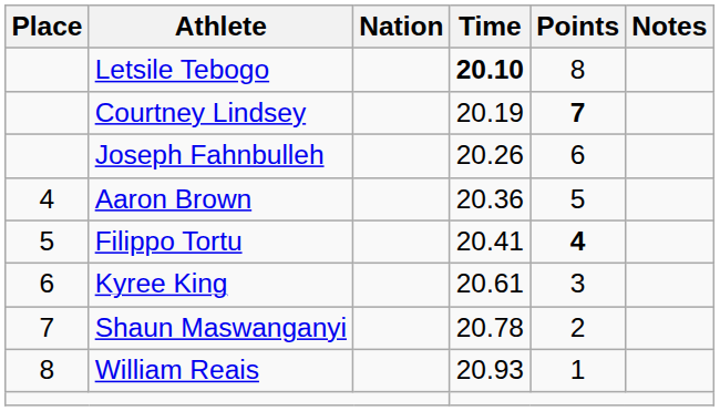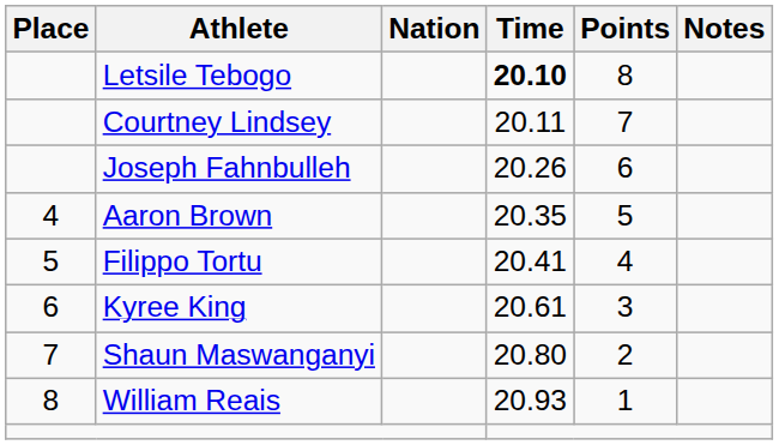 <table class="wikitable mw-datatable sortable" style="text-align:center;">
 <tr>
 <th scope="col">Place</th>
 <th scope="col">Athlete</th>
 <th scope="col">Nation</th>
 <th scope="col">Time</th>
 <th scope="col">Points</th>
 <th scope="col">Notes</th>
 </tr>
 <tr>
 <td></td>
 <td align="left"><a href='#'>Letsile Tebogo</a></td>
 <td align="left"></td>
 <td><strong>20.10</strong></td>
 <td>8</td>
 <td></td>
 </tr>
 <tr>
 <td></td>
 <td align="left"><a href='#'>Courtney Lindsey</a></td>
 <td align="left"></td>
-<td>20.19</td>
-<td><strong>7</strong></td>
+<td>20.11</td>
+<td>7</td>
 <td></td>
 </tr>
 <tr>
 <td></td>
 <td align="left"><a href='#'>Joseph Fahnbulleh</a></td>
 <td align="left"></td>
 <td>20.26</td>
 <td>6</td>
 <td></td>
 </tr>
 <tr>
 <td>4</td>
 <td align="left"><a href='#'>Aaron Brown</a></td>
 <td align="left"></td>
-<td>20.36</td>
+<td>20.35</td>
 <td>5</td>
 <td></td>
 </tr>
 <tr>
 <td>5</td>
 <td align="left"><a href='#'>Filippo Tortu</a></td>
 <td align="left"></td>
 <td>20.41</td>
-<td><strong>4</strong></td>
+<td>4</td>
 <td></td>
 </tr>
 <tr>
 <td>6</td>
 <td align="left"><a href='#'>Kyree King</a></td>
 <td align="left"></td>
 <td>20.61</td>
 <td>3</td>
 <td></td>
 </tr>
 <tr>
 <td>7</td>
 <td align="left"><a href='#'>Shaun Maswanganyi</a></td>
 <td align="left"></td>
-<td>20.78</td>
+<td>20.80</td>
 <td>2</td>
 <td></td>
 </tr>
 <tr>
 <td>8</td>
 <td align="left"><a href='#'>William Reais</a></td>
 <td align="left"></td>
 <td>20.93</td>
 <td>1</td>
 <td></td>
 </tr>
 <tr class="sortbottom">
 <td colspan="3"></td>
 <td colspan="3"></td>
 </tr>
 </table>
